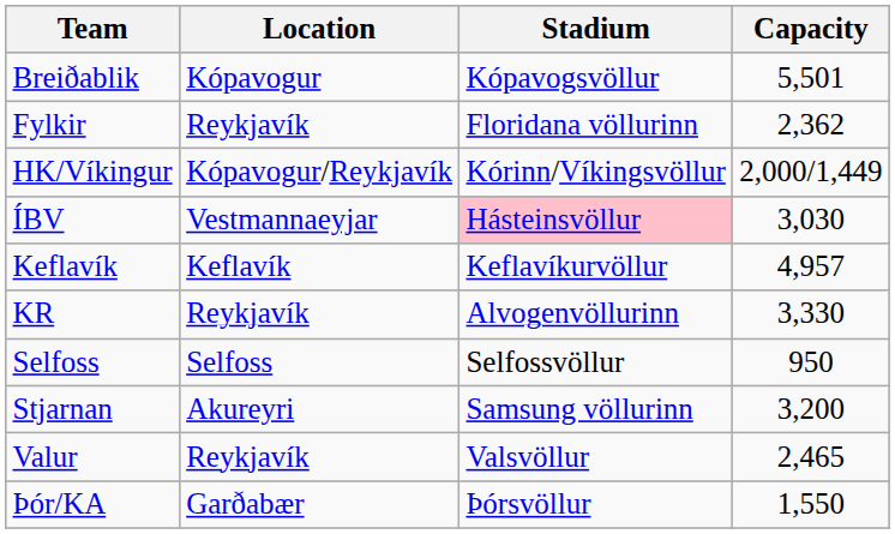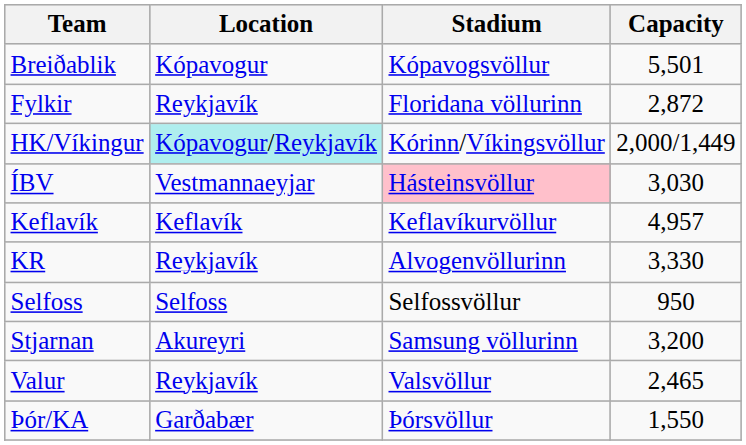 <table class="wikitable sortable">
 <tr>
 <th>Team</th>
 <th>Location</th>
 <th>Stadium</th>
 <th>Capacity</th>
 </tr>
 <tr>
 <td><a href='#'>Breiðablik</a></td>
 <td><a href='#'>Kópavogur</a></td>
 <td><a href='#'>Kópavogsvöllur</a></td>
 <td align="center">5,501</td>
 </tr>
 <tr>
 <td><a href='#'>Fylkir</a></td>
 <td><a href='#'>Reykjavík</a></td>
 <td><a href='#'>Floridana völlurinn</a></td>
-<td align="center">2,362</td>
+<td align="center">2,872</td>
 </tr>
 <tr>
 <td><a href='#'>HK/Víkingur</a></td>
-<td><a href='#'>Kópavogur</a>/<a href='#'>Reykjavík</a></td>
+<td style="background: paleturquoise;"><a href='#'>Kópavogur</a>/<a href='#'>Reykjavík</a></td>
 <td><a href='#'>Kórinn</a>/<a href='#'>Víkingsvöllur</a></td>
 <td align="center">2,000/1,449</td>
 </tr>
 <tr>
 <td><a href='#'>ÍBV</a></td>
 <td><a href='#'>Vestmannaeyjar</a></td>
 <td style="background: pink;"><a href='#'>Hásteinsvöllur</a></td>
 <td align="center">3,030</td>
 </tr>
 <tr>
 <td><a href='#'>Keflavík</a></td>
 <td><a href='#'>Keflavík</a></td>
 <td><a href='#'>Keflavíkurvöllur</a></td>
 <td align="center">4,957</td>
 </tr>
 <tr>
 <td><a href='#'>KR</a></td>
 <td><a href='#'>Reykjavík</a></td>
 <td><a href='#'>Alvogenvöllurinn</a></td>
 <td align="center">3,330</td>
 </tr>
 <tr>
 <td><a href='#'>Selfoss</a></td>
 <td><a href='#'>Selfoss</a></td>
 <td>Selfossvöllur</td>
 <td align="center">950</td>
 </tr>
 <tr>
 <td><a href='#'>Stjarnan</a></td>
 <td><a href='#'>Akureyri</a></td>
 <td><a href='#'>Samsung völlurinn</a></td>
 <td align="center">3,200</td>
 </tr>
 <tr>
 <td><a href='#'>Valur</a></td>
 <td><a href='#'>Reykjavík</a></td>
 <td><a href='#'>Valsvöllur</a></td>
 <td align="center">2,465</td>
 </tr>
 <tr>
 <td><a href='#'>Þór/KA</a></td>
 <td><a href='#'>Garðabær</a></td>
 <td><a href='#'>Þórsvöllur</a></td>
 <td align="center">1,550</td>
 </tr>
 </table>
